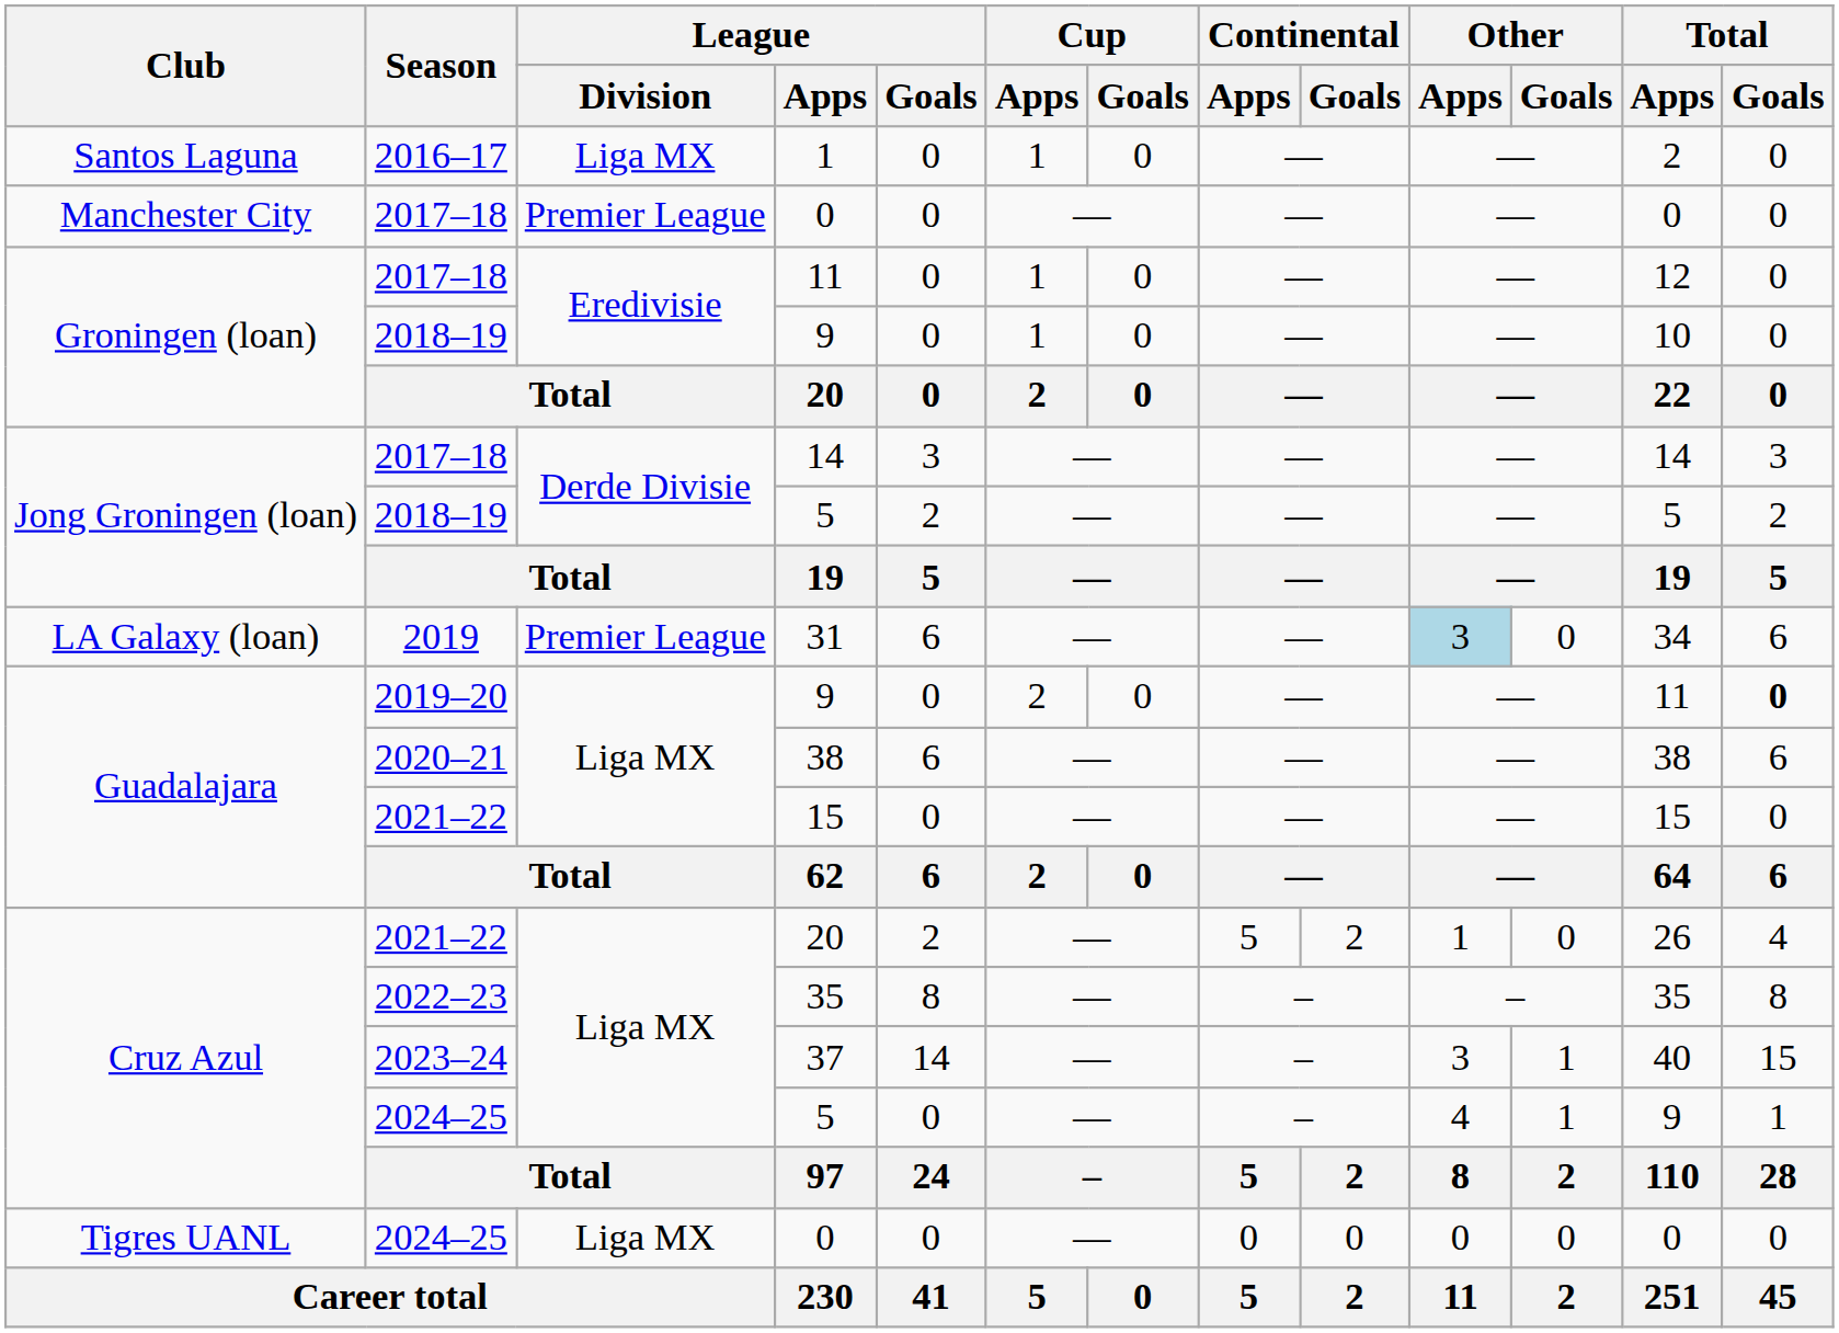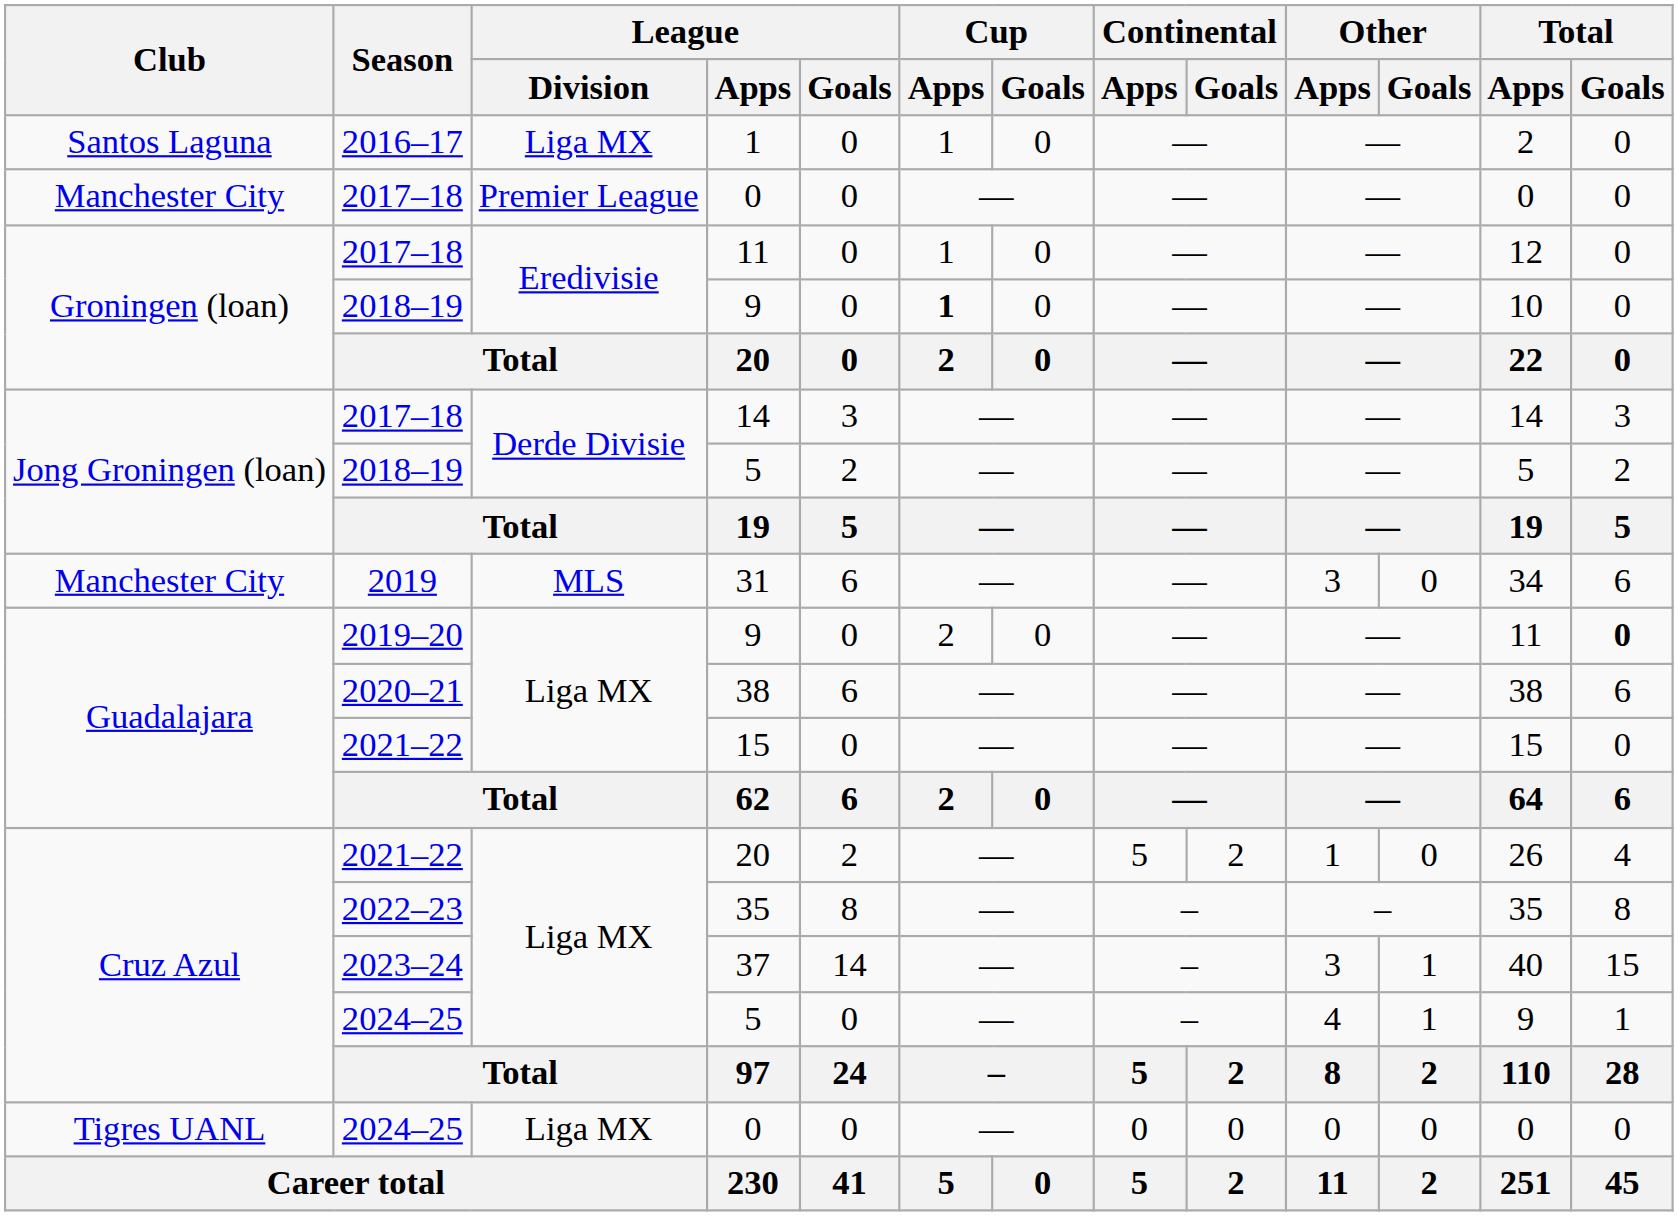 <table class="wikitable" style="text-align:center">
 <tr>
 <th rowspan="2">Club</th>
 <th rowspan="2">Season</th>
 <th colspan="3">League</th>
 <th colspan="2">Cup</th>
 <th colspan="2">Continental</th>
 <th colspan="2">Other</th>
 <th colspan="2">Total</th>
 </tr>
 <tr>
 <th>Division</th>
 <th>Apps</th>
 <th>Goals</th>
 <th>Apps</th>
 <th>Goals</th>
 <th>Apps</th>
 <th>Goals</th>
 <th>Apps</th>
 <th>Goals</th>
 <th>Apps</th>
 <th>Goals</th>
 </tr>
 <tr>
 <td><a href='#'>Santos Laguna</a></td>
 <td><a href='#'>2016–17</a></td>
 <td><a href='#'>Liga MX</a></td>
 <td>1</td>
 <td>0</td>
 <td>1</td>
 <td>0</td>
 <td colspan="2">—</td>
 <td colspan="2">—</td>
 <td>2</td>
 <td>0</td>
 </tr>
 <tr>
 <td><a href='#'>Manchester City</a></td>
 <td><a href='#'>2017–18</a></td>
 <td><a href='#'>Premier League</a></td>
 <td>0</td>
 <td>0</td>
 <td colspan="2">—</td>
 <td colspan="2">—</td>
 <td colspan="2">—</td>
 <td>0</td>
 <td>0</td>
 </tr>
 <tr>
 <td rowspan="3"><a href='#'>Groningen</a> (loan)</td>
 <td><a href='#'>2017–18</a></td>
 <td rowspan="2"><a href='#'>Eredivisie</a></td>
 <td>11</td>
 <td>0</td>
 <td>1</td>
 <td>0</td>
 <td colspan="2">—</td>
 <td colspan="2">—</td>
 <td>12</td>
 <td>0</td>
 </tr>
 <tr>
 <td><a href='#'>2018–19</a></td>
 <td>9</td>
 <td>0</td>
-<td>1</td>
+<td><strong>1</strong></td>
 <td>0</td>
 <td colspan="2">—</td>
 <td colspan="2">—</td>
 <td>10</td>
 <td>0</td>
 </tr>
 <tr>
 <th colspan="2">Total</th>
 <th>20</th>
 <th>0</th>
 <th>2</th>
 <th>0</th>
 <th colspan="2">—</th>
 <th colspan="2">—</th>
 <th>22</th>
 <th>0</th>
 </tr>
 <tr>
 <td rowspan="3"><a href='#'>Jong Groningen</a> (loan)</td>
 <td><a href='#'>2017–18</a></td>
 <td rowspan="2"><a href='#'>Derde Divisie</a></td>
 <td>14</td>
 <td>3</td>
 <td colspan="2">—</td>
 <td colspan="2">—</td>
 <td colspan="2">—</td>
 <td>14</td>
 <td>3</td>
 </tr>
 <tr>
 <td><a href='#'>2018–19</a></td>
 <td>5</td>
 <td>2</td>
 <td colspan="2">—</td>
 <td colspan="2">—</td>
 <td colspan="2">—</td>
 <td>5</td>
 <td>2</td>
 </tr>
 <tr>
 <th colspan="2">Total</th>
 <th>19</th>
 <th>5</th>
 <th colspan="2">—</th>
 <th colspan="2">—</th>
 <th colspan="2">—</th>
 <th>19</th>
 <th>5</th>
 </tr>
 <tr>
-<td><a href='#'>LA Galaxy</a> (loan)</td>
+<td><a href='#'>Manchester City</a></td>
 <td><a href='#'>2019</a></td>
-<td><a href='#'>Premier League</a></td>
+<td><a href='#'>MLS</a></td>
 <td>31</td>
 <td>6</td>
 <td colspan="2">—</td>
 <td colspan="2">—</td>
-<td style="background: lightblue;">3</td>
+<td>3</td>
 <td>0</td>
 <td>34</td>
 <td>6</td>
 </tr>
 <tr>
 <td rowspan="4"><a href='#'>Guadalajara</a></td>
 <td><a href='#'>2019–20</a></td>
 <td rowspan="3">Liga MX</td>
 <td>9</td>
 <td>0</td>
 <td>2</td>
 <td>0</td>
 <td colspan="2">—</td>
 <td colspan="2">—</td>
 <td>11</td>
 <td><strong>0</strong></td>
 </tr>
 <tr>
 <td><a href='#'>2020–21</a></td>
 <td>38</td>
 <td>6</td>
 <td colspan="2">—</td>
 <td colspan="2">—</td>
 <td colspan="2">—</td>
 <td>38</td>
 <td>6</td>
 </tr>
 <tr>
 <td><a href='#'>2021–22</a></td>
 <td>15</td>
 <td>0</td>
 <td colspan="2">—</td>
 <td colspan="2">—</td>
 <td colspan="2">—</td>
 <td>15</td>
 <td>0</td>
 </tr>
 <tr>
 <th colspan="2">Total</th>
 <th>62</th>
 <th>6</th>
 <th>2</th>
 <th>0</th>
 <th colspan="2">—</th>
 <th colspan="2">—</th>
 <th>64</th>
 <th>6</th>
 </tr>
 <tr>
 <td rowspan="5"><a href='#'>Cruz Azul</a></td>
 <td><a href='#'>2021–22</a></td>
 <td rowspan="4">Liga MX</td>
 <td>20</td>
 <td>2</td>
 <td colspan="2">—</td>
 <td>5</td>
 <td>2</td>
 <td>1</td>
 <td>0</td>
 <td>26</td>
 <td>4</td>
 </tr>
 <tr>
 <td><a href='#'>2022–23</a></td>
 <td>35</td>
 <td>8</td>
 <td colspan="2">—</td>
 <td colspan="2">–</td>
 <td colspan="2">–</td>
 <td>35</td>
 <td>8</td>
 </tr>
 <tr>
 <td><a href='#'>2023–24</a></td>
 <td>37</td>
 <td>14</td>
 <td colspan="2">—</td>
 <td colspan="2">–</td>
 <td>3</td>
 <td>1</td>
 <td>40</td>
 <td>15</td>
 </tr>
 <tr>
 <td><a href='#'>2024–25</a></td>
 <td>5</td>
 <td>0</td>
 <td colspan="2">—</td>
 <td colspan="2">–</td>
 <td>4</td>
 <td>1</td>
 <td>9</td>
 <td>1</td>
 </tr>
 <tr>
 <th colspan="2">Total</th>
 <th>97</th>
 <th>24</th>
 <th colspan="2">–</th>
 <th>5</th>
 <th>2</th>
 <th>8</th>
 <th>2</th>
 <th>110</th>
 <th>28</th>
 </tr>
 <tr>
 <td rowspan="1"><a href='#'>Tigres UANL</a></td>
 <td><a href='#'>2024–25</a></td>
 <td rowspan="1">Liga MX</td>
 <td>0</td>
 <td>0</td>
 <td colspan="2">—</td>
 <td>0</td>
 <td>0</td>
 <td>0</td>
 <td>0</td>
 <td>0</td>
 <td>0</td>
 </tr>
 <tr>
 <th colspan="3">Career total</th>
 <th>230</th>
 <th>41</th>
 <th>5</th>
 <th>0</th>
 <th>5</th>
 <th>2</th>
 <th>11</th>
 <th>2</th>
 <th>251</th>
 <th>45</th>
 </tr>
 </table>
